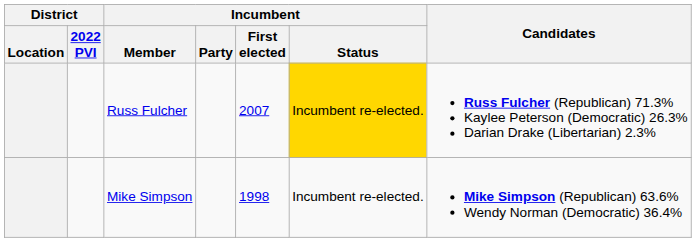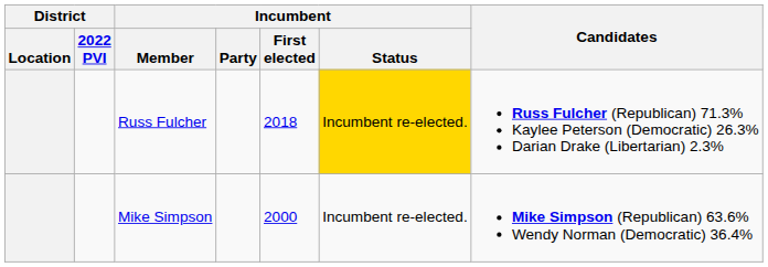 <table class="wikitable sortable">
 <tr>
 <th colspan=2>District</th>
 <th colspan=4>Incumbent</th>
 <th rowspan=2 class="unsortable">Candidates</th>
 </tr>
 <tr valign=bottom>
 <th>Location</th>
 <th><a href='#'>2022<br>PVI</a></th>
 <th>Member</th>
 <th>Party</th>
 <th>First<br>elected</th>
 <th>Status</th>
 </tr>
 <tr>
 <th></th>
 <td></td>
 <td><a href='#'>Russ Fulcher</a></td>
 <td></td>
-<td><a href='#'>2007</a></td>
+<td><a href='#'>2018</a></td>
 <td style="background: gold;">Incumbent re-elected.</td>
 <td nowrap><br><ul><li> <strong><a href='#'>Russ Fulcher</a></strong> (Republican) 71.3%</li><li>Kaylee Peterson (Democratic) 26.3%</li><li>Darian Drake (Libertarian) 2.3%</li></ul></td>
 </tr>
 <tr>
 <th></th>
 <td></td>
 <td><a href='#'>Mike Simpson</a></td>
 <td></td>
-<td><a href='#'>1998</a></td>
+<td><a href='#'>2000</a></td>
 <td>Incumbent re-elected.</td>
 <td nowrap><br><ul><li> <strong><a href='#'>Mike Simpson</a></strong> (Republican) 63.6%</li><li>Wendy Norman (Democratic) 36.4%</li></ul></td>
 </tr>
 </table>
